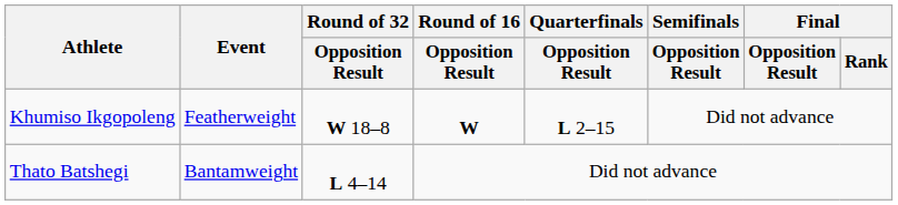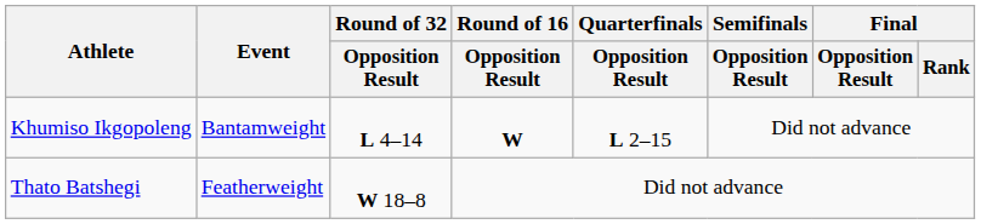 <table class="wikitable" style="font-size:90%">
 <tr>
 <th rowspan="2">Athlete</th>
 <th rowspan="2">Event</th>
 <th>Round of 32</th>
 <th>Round of 16</th>
 <th>Quarterfinals</th>
 <th>Semifinals</th>
 <th colspan=2>Final</th>
 </tr>
 <tr style="font-size:95%">
 <th>Opposition<br>Result</th>
 <th>Opposition<br>Result</th>
 <th>Opposition<br>Result</th>
 <th>Opposition<br>Result</th>
 <th>Opposition<br>Result</th>
 <th>Rank</th>
 </tr>
 <tr align=center>
 <td align=left><a href='#'>Khumiso Ikgopoleng</a></td>
-<td align=left><a href='#'>Featherweight</a></td>
-<td><br><strong>W</strong> 18–8</td>
+<td align=left><a href='#'>Bantamweight</a></td>
+<td><br><strong>L</strong> 4–14</td>
 <td><br><strong>W</strong> </td>
 <td><br><strong>L</strong> 2–15</td>
 <td colspan=3>Did not advance</td>
 </tr>
 <tr align=center>
 <td align=left><a href='#'>Thato Batshegi</a></td>
-<td align=left><a href='#'>Bantamweight</a></td>
-<td><br><strong>L</strong> 4–14</td>
+<td align=left><a href='#'>Featherweight</a></td>
+<td><br><strong>W</strong> 18–8</td>
 <td colspan=5>Did not advance</td>
 </tr>
 </table>
